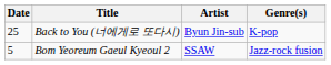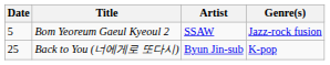 <table class="wikitable" style="text-align: left;">
 <tr>
 <th>Date</th>
 <th>Title</th>
 <th>Artist</th>
 <th>Genre(s)</th>
 </tr>
 <tr>
+<td>5</td>
+<td><em>Bom Yeoreum Gaeul Kyeoul 2</em></td>
+<td><a href='#'>SSAW</a></td>
+<td><a href='#'>Jazz-rock fusion</a></td>
+</tr>
+<tr>
 <td>25</td>
 <td><em>Back to You (너에게로 또다시)</em></td>
 <td><a href='#'>Byun Jin-sub</a></td>
 <td><a href='#'>K-pop</a></td>
 </tr>
-<tr>
-<td>5</td>
-<td><em>Bom Yeoreum Gaeul Kyeoul 2</em></td>
-<td><a href='#'>SSAW</a></td>
-<td><a href='#'>Jazz-rock fusion</a></td>
-</tr>
 </table>
